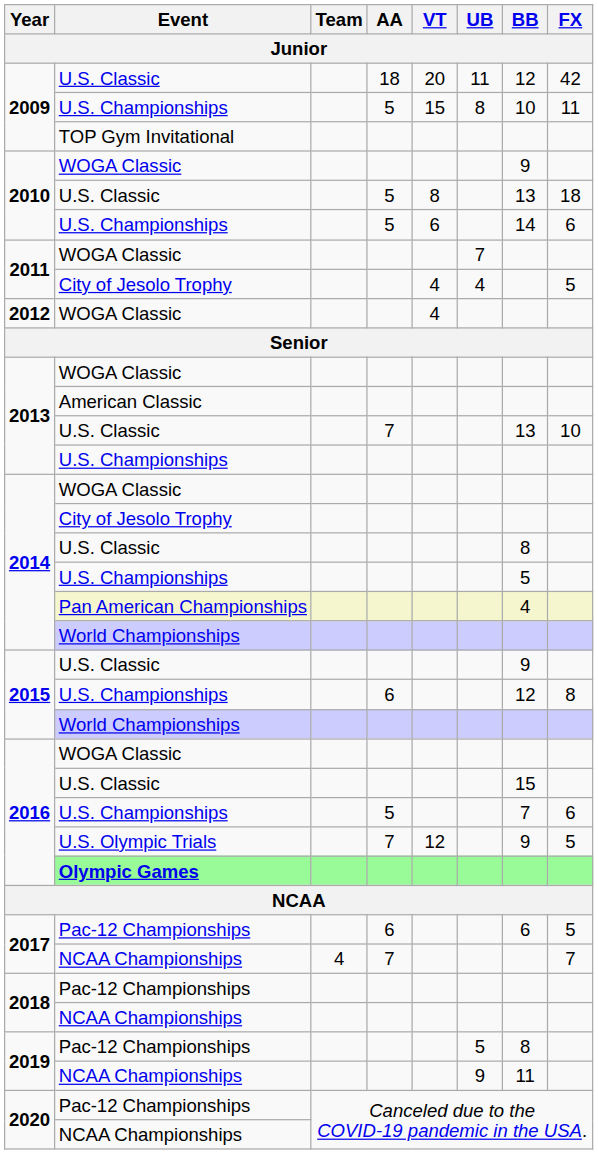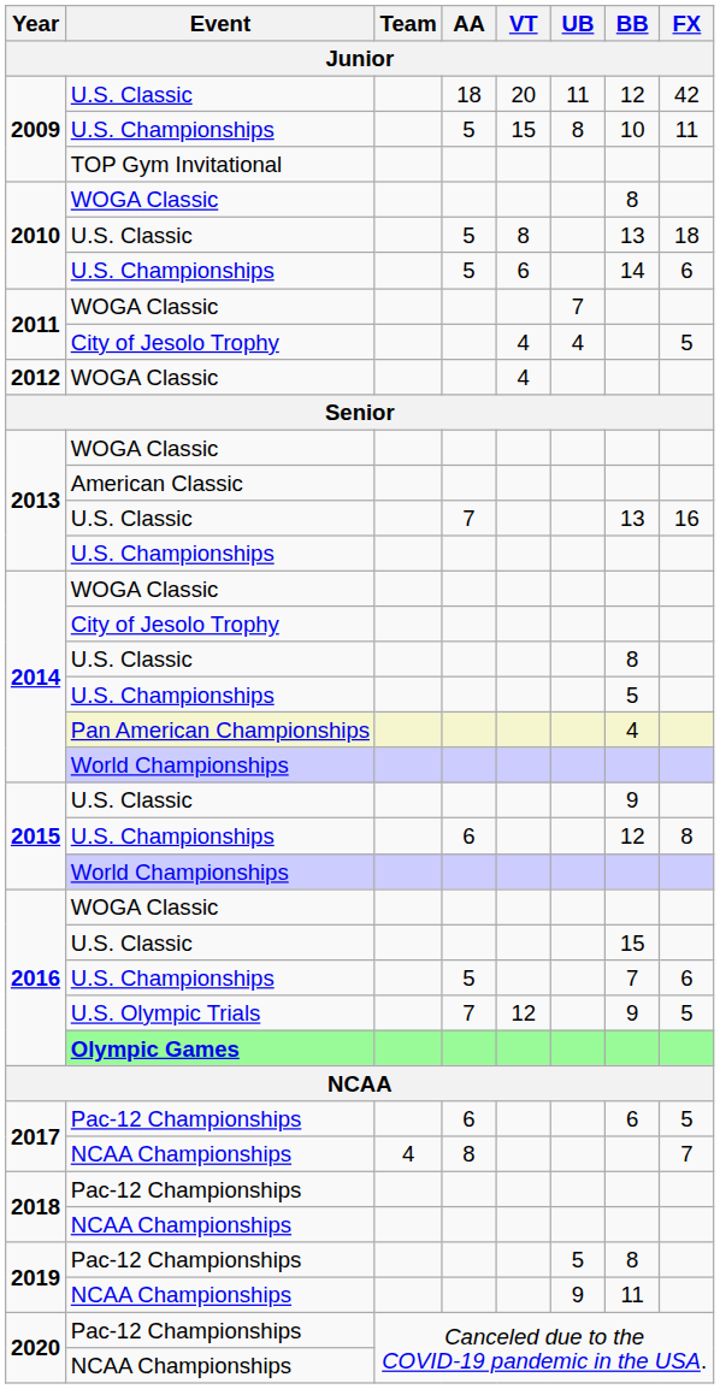 <table class="wikitable" style="text-align:center; font-size:95%;">
 <tr>
 <th align=center>Year</th>
 <th align=center>Event</th>
 <th style="width:30px;">Team</th>
 <th style="width:30px;">AA</th>
 <th style="width:30px;"><a href='#'>VT</a></th>
 <th style="width:30px;"><a href='#'>UB</a></th>
 <th style="width:30px;"><a href='#'>BB</a></th>
 <th style="width:30px;"><a href='#'>FX</a></th>
 </tr>
 <tr>
 <th colspan="8">Junior</th>
 </tr>
 <tr>
 <td rowspan="3"><strong>2009</strong></td>
 <td align=left><a href='#'>U.S. Classic</a></td>
 <td></td>
 <td>18</td>
 <td>20</td>
 <td>11</td>
 <td>12</td>
 <td>42</td>
 </tr>
 <tr>
 <td align=left><a href='#'>U.S. Championships</a></td>
 <td></td>
 <td>5</td>
 <td>15</td>
 <td>8</td>
 <td>10</td>
 <td>11</td>
 </tr>
 <tr>
 <td align=left>TOP Gym Invitational</td>
 <td></td>
 <td></td>
 <td></td>
 <td></td>
 <td></td>
 <td></td>
 </tr>
 <tr>
 <td rowspan="3"><strong>2010</strong></td>
 <td align=left><a href='#'>WOGA Classic</a></td>
 <td></td>
 <td></td>
 <td></td>
 <td></td>
-<td>9</td>
+<td>8</td>
 <td></td>
 </tr>
 <tr>
 <td align=left>U.S. Classic</td>
 <td></td>
 <td>5</td>
 <td>8</td>
 <td></td>
 <td>13</td>
 <td>18</td>
 </tr>
 <tr>
 <td align=left><a href='#'>U.S. Championships</a></td>
 <td></td>
 <td>5</td>
 <td>6</td>
 <td></td>
 <td>14</td>
 <td>6</td>
 </tr>
 <tr>
 <td rowspan="2"><strong>2011</strong></td>
 <td align=left>WOGA Classic</td>
 <td></td>
 <td></td>
 <td></td>
 <td>7</td>
 <td></td>
 <td></td>
 </tr>
 <tr>
 <td align=left><a href='#'>City of Jesolo Trophy</a></td>
 <td></td>
 <td></td>
 <td>4</td>
 <td>4</td>
 <td></td>
 <td>5</td>
 </tr>
 <tr>
 <td><strong>2012</strong></td>
 <td align=left>WOGA Classic</td>
 <td></td>
 <td></td>
 <td>4</td>
 <td></td>
 <td></td>
 <td></td>
 </tr>
 <tr>
 <th colspan="8">Senior</th>
 </tr>
 <tr>
 <td rowspan="4"><strong>2013</strong></td>
 <td align=left>WOGA Classic</td>
 <td></td>
 <td></td>
 <td></td>
 <td></td>
 <td></td>
 <td></td>
 </tr>
 <tr>
 <td align=left>American Classic</td>
 <td></td>
 <td></td>
 <td></td>
 <td></td>
 <td></td>
 <td></td>
 </tr>
 <tr>
 <td align=left>U.S. Classic</td>
 <td></td>
 <td>7</td>
 <td></td>
 <td></td>
 <td>13</td>
-<td>10</td>
+<td>16</td>
 </tr>
 <tr>
 <td align=left><a href='#'>U.S. Championships</a></td>
 <td></td>
 <td></td>
 <td></td>
 <td></td>
 <td></td>
 <td></td>
 </tr>
 <tr>
 <td rowspan="6"><strong><a href='#'>2014</a></strong></td>
 <td align=left>WOGA Classic</td>
 <td></td>
 <td></td>
 <td></td>
 <td></td>
 <td></td>
 <td></td>
 </tr>
 <tr>
 <td align=left><a href='#'>City of Jesolo Trophy</a></td>
 <td></td>
 <td></td>
 <td></td>
 <td></td>
 <td></td>
 <td></td>
 </tr>
 <tr>
 <td align=left>U.S. Classic</td>
 <td></td>
 <td></td>
 <td></td>
 <td></td>
 <td>8</td>
 <td></td>
 </tr>
 <tr>
 <td align=left><a href='#'>U.S. Championships</a></td>
 <td></td>
 <td></td>
 <td></td>
 <td></td>
 <td>5</td>
 <td></td>
 </tr>
 <tr bgcolor=#F5F6CE>
 <td align=left><a href='#'>Pan American Championships</a></td>
 <td></td>
 <td></td>
 <td></td>
 <td></td>
 <td>4</td>
 <td></td>
 </tr>
 <tr style="background:#ccf;">
 <td align=left><a href='#'>World Championships</a></td>
 <td></td>
 <td></td>
 <td></td>
 <td></td>
 <td></td>
 <td></td>
 </tr>
 <tr>
 <td rowspan="3"><strong><a href='#'>2015</a></strong></td>
 <td align=left>U.S. Classic</td>
 <td></td>
 <td></td>
 <td></td>
 <td></td>
 <td>9</td>
 <td></td>
 </tr>
 <tr>
 <td align=left><a href='#'>U.S. Championships</a></td>
 <td></td>
 <td>6</td>
 <td></td>
 <td></td>
 <td>12</td>
 <td>8</td>
 </tr>
 <tr style="background:#ccf;">
 <td align=left><a href='#'>World Championships</a></td>
 <td></td>
 <td></td>
 <td></td>
 <td></td>
 <td></td>
 <td></td>
 </tr>
 <tr>
 <td rowspan="5"><strong><a href='#'>2016</a></strong></td>
 <td align=left>WOGA Classic</td>
 <td></td>
 <td></td>
 <td></td>
 <td></td>
 <td></td>
 <td></td>
 </tr>
 <tr>
 <td align=left>U.S. Classic</td>
 <td></td>
 <td></td>
 <td></td>
 <td></td>
 <td>15</td>
 <td></td>
 </tr>
 <tr>
 <td align=left><a href='#'>U.S. Championships</a></td>
 <td></td>
 <td>5</td>
 <td></td>
 <td></td>
 <td>7</td>
 <td>6</td>
 </tr>
 <tr>
 <td align=left><a href='#'>U.S. Olympic Trials</a></td>
 <td></td>
 <td>7</td>
 <td>12</td>
 <td></td>
 <td>9</td>
 <td>5</td>
 </tr>
 <tr bgcolor=98FB98>
 <td align=left><strong><a href='#'>Olympic Games</a></strong></td>
 <td></td>
 <td></td>
 <td></td>
 <td></td>
 <td></td>
 <td></td>
 </tr>
 <tr>
 <th colspan="8">NCAA</th>
 </tr>
 <tr>
 <td rowspan="2"><strong>2017</strong></td>
 <td align=left><a href='#'>Pac-12 Championships</a></td>
 <td></td>
 <td>6</td>
 <td></td>
 <td></td>
 <td>6</td>
 <td>5</td>
 </tr>
 <tr>
 <td align=left><a href='#'>NCAA Championships</a></td>
 <td>4</td>
-<td>7</td>
+<td>8</td>
 <td></td>
 <td></td>
 <td></td>
 <td>7</td>
 </tr>
 <tr>
 <td rowspan="2"><strong>2018</strong></td>
 <td align=left>Pac-12 Championships</td>
 <td></td>
 <td></td>
 <td></td>
 <td></td>
 <td></td>
 <td></td>
 </tr>
 <tr>
 <td align=left><a href='#'>NCAA Championships</a></td>
 <td></td>
 <td></td>
 <td></td>
 <td></td>
 <td></td>
 <td></td>
 </tr>
 <tr>
 <td rowspan="2"><strong>2019</strong></td>
 <td align=left>Pac-12 Championships</td>
 <td></td>
 <td></td>
 <td></td>
 <td>5</td>
 <td>8</td>
 <td></td>
 </tr>
 <tr>
 <td align=left><a href='#'>NCAA Championships</a></td>
 <td></td>
 <td></td>
 <td></td>
 <td>9</td>
 <td>11</td>
 <td></td>
 </tr>
 <tr>
 <td rowspan="2"><strong>2020</strong></td>
 <td align=left>Pac-12 Championships</td>
 <td rowspan="2" colspan="6"><em>Canceled due to the<br><a href='#'>COVID-19 pandemic in the USA</a></em>.</td>
 </tr>
 <tr>
 <td align=left>NCAA Championships</td>
 </tr>
 </table>
